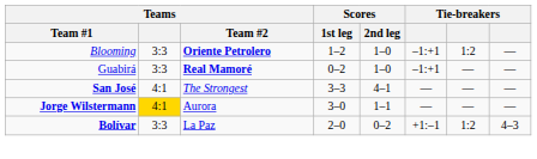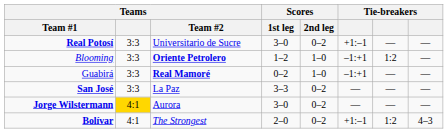 <table class="wikitable" style="text-align: center;">
 <tr>
 <th colspan=3>Teams</th>
 <th colspan=2>Scores</th>
 <th colspan=3>Tie-breakers</th>
 </tr>
 <tr>
 <th width="175">Team #1</th>
 <th width="50"></th>
 <th width="175">Team #2</th>
 <th width="55">1st leg</th>
 <th width="55">2nd leg</th>
 <th width="50"></th>
 <th width="50"></th>
 <th width="50"></th>
+</tr>
+<tr>
+<td align=right><strong><a href='#'>Real Potosí</a></strong></td>
+<td>3:3</td>
+<td align=left><a href='#'>Universitario de Sucre</a></td>
+<td>3–0</td>
+<td>0–2</td>
+<td>+1:–1</td>
+<td>—</td>
+<td>—</td>
 </tr>
 <tr>
 <td align=right><em><a href='#'>Blooming</a></em></td>
 <td>3:3</td>
 <td align=left><strong><a href='#'>Oriente Petrolero</a></strong></td>
 <td>1–2</td>
 <td>1–0</td>
 <td>–1:+1</td>
 <td>1:2</td>
 <td>—</td>
 </tr>
 <tr>
 <td align=right><a href='#'>Guabirá</a></td>
 <td>3:3</td>
 <td align=left><strong><a href='#'>Real Mamoré</a></strong></td>
 <td>0–2</td>
 <td>1–0</td>
 <td>–1:+1</td>
 <td>—</td>
 <td>—</td>
 </tr>
 <tr>
 <td align=right><strong><a href='#'>San José</a></strong></td>
-<td>4:1</td>
-<td align=left><em><a href='#'>The Strongest</a></em></td>
+<td>3:3</td>
+<td align=left><a href='#'>La Paz</a></td>
 <td>3–3</td>
-<td>4–1</td>
+<td>0–2</td>
 <td>—</td>
 <td>—</td>
 <td>—</td>
 </tr>
 <tr>
 <td align=right><strong><a href='#'>Jorge Wilstermann</a></strong></td>
 <td style="background: gold;">4:1</td>
 <td align=left><a href='#'>Aurora</a></td>
 <td>3–0</td>
-<td>1–1</td>
+<td>0–2</td>
 <td>—</td>
 <td>—</td>
 <td>—</td>
 </tr>
 <tr>
 <td align=right><strong><a href='#'>Bolívar</a></strong></td>
-<td>3:3</td>
-<td align=left><a href='#'>La Paz</a></td>
+<td>4:1</td>
+<td align=left><em><a href='#'>The Strongest</a></em></td>
 <td>2–0</td>
 <td>0–2</td>
 <td>+1:–1</td>
 <td>1:2</td>
 <td>4–3</td>
 </tr>
 </table>
